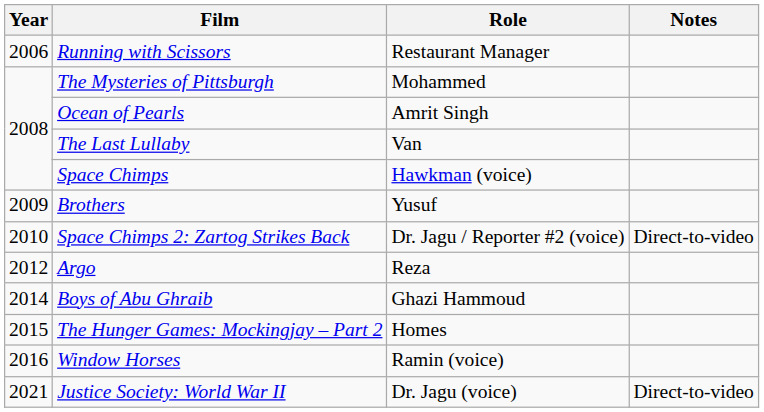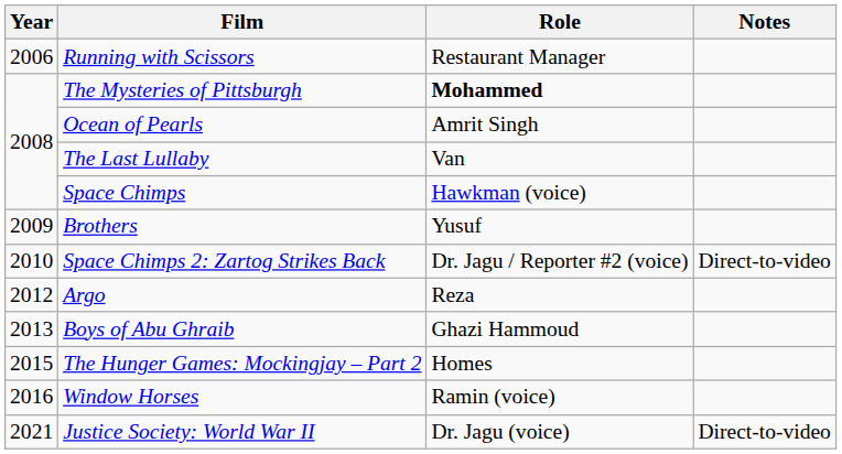 <table class="wikitable sortable">
 <tr>
 <th>Year</th>
 <th>Film</th>
 <th>Role</th>
 <th>Notes</th>
 </tr>
 <tr>
 <td>2006</td>
 <td><em><a href='#'>Running with Scissors</a></em></td>
 <td>Restaurant Manager</td>
 <td></td>
 </tr>
 <tr>
 <td rowspan="4">2008</td>
 <td><em><a href='#'>The Mysteries of Pittsburgh</a></em></td>
-<td>Mohammed</td>
+<td><strong>Mohammed</strong></td>
 <td></td>
 </tr>
 <tr>
 <td><em><a href='#'>Ocean of Pearls</a></em></td>
 <td>Amrit Singh</td>
 <td></td>
 </tr>
 <tr>
 <td><em><a href='#'>The Last Lullaby</a></em></td>
 <td>Van</td>
 <td></td>
 </tr>
 <tr>
 <td><em><a href='#'>Space Chimps</a></em></td>
 <td><a href='#'>Hawkman</a> (voice)</td>
 <td></td>
 </tr>
 <tr>
 <td>2009</td>
 <td><em><a href='#'>Brothers</a></em></td>
 <td>Yusuf</td>
 <td></td>
 </tr>
 <tr>
 <td>2010</td>
 <td><em><a href='#'>Space Chimps 2: Zartog Strikes Back</a></em></td>
 <td>Dr. Jagu / Reporter #2 (voice)</td>
 <td>Direct-to-video</td>
 </tr>
 <tr>
 <td>2012</td>
 <td><em><a href='#'>Argo</a></em></td>
 <td>Reza</td>
 <td></td>
 </tr>
 <tr>
-<td>2014</td>
+<td>2013</td>
 <td><em><a href='#'>Boys of Abu Ghraib</a></em></td>
 <td>Ghazi Hammoud</td>
 <td></td>
 </tr>
 <tr>
 <td>2015</td>
 <td><em><a href='#'>The Hunger Games: Mockingjay – Part 2</a></em></td>
 <td>Homes</td>
 <td></td>
 </tr>
 <tr>
 <td>2016</td>
 <td><em><a href='#'>Window Horses</a></em></td>
 <td>Ramin (voice)</td>
 <td></td>
 </tr>
 <tr>
 <td>2021</td>
 <td><em><a href='#'>Justice Society: World War II</a></em></td>
 <td>Dr. Jagu (voice)</td>
 <td>Direct-to-video</td>
 </tr>
 </table>
